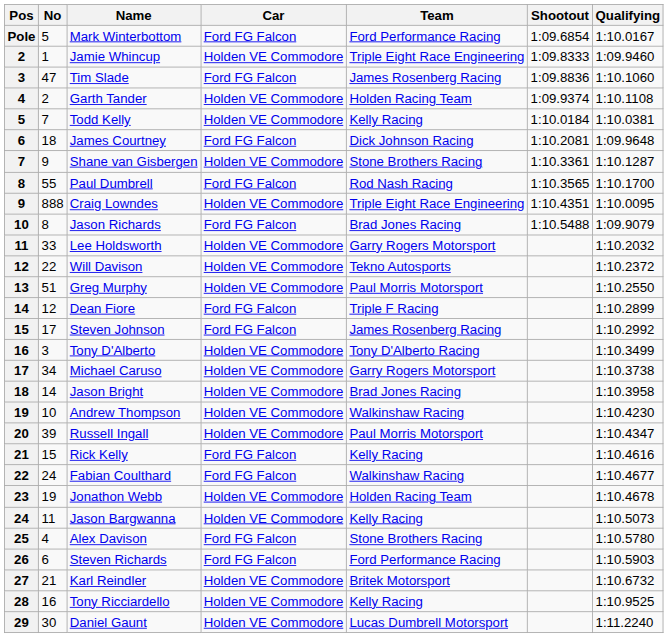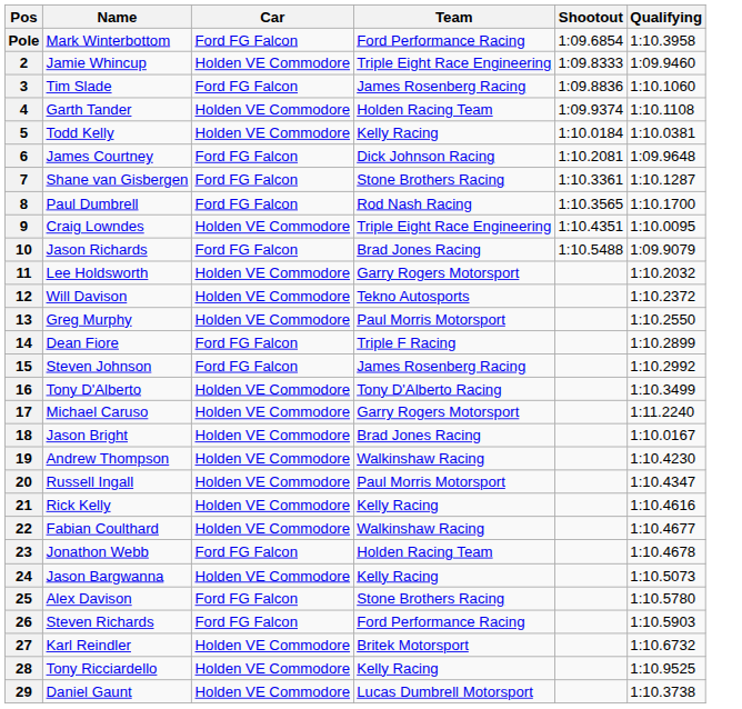 <table class="wikitable" style="font-size: 95%;">
 <tr>
 <th>Pos</th>
-<th>No</th>
 <th>Name</th>
 <th>Car</th>
 <th>Team</th>
 <th>Shootout</th>
 <th>Qualifying</th>
 </tr>
 <tr>
 <th>Pole</th>
-<td>5</td>
 <td><a href='#'>Mark Winterbottom</a></td>
 <td><a href='#'>Ford FG Falcon</a></td>
 <td><a href='#'>Ford Performance Racing</a></td>
 <td>1:09.6854</td>
-<td>1:10.0167</td>
+<td>1:10.3958</td>
 </tr>
 <tr>
 <th>2</th>
-<td>1</td>
 <td><a href='#'>Jamie Whincup</a></td>
 <td><a href='#'>Holden VE Commodore</a></td>
 <td><a href='#'>Triple Eight Race Engineering</a></td>
 <td>1:09.8333</td>
 <td>1:09.9460</td>
 </tr>
 <tr>
 <th>3</th>
-<td>47</td>
 <td><a href='#'>Tim Slade</a></td>
 <td><a href='#'>Ford FG Falcon</a></td>
 <td><a href='#'>James Rosenberg Racing</a></td>
 <td>1:09.8836</td>
 <td>1:10.1060</td>
 </tr>
 <tr>
 <th>4</th>
-<td>2</td>
 <td><a href='#'>Garth Tander</a></td>
 <td><a href='#'>Holden VE Commodore</a></td>
 <td><a href='#'>Holden Racing Team</a></td>
 <td>1:09.9374</td>
 <td>1:10.1108</td>
 </tr>
 <tr>
 <th>5</th>
-<td>7</td>
 <td><a href='#'>Todd Kelly</a></td>
 <td><a href='#'>Holden VE Commodore</a></td>
 <td><a href='#'>Kelly Racing</a></td>
 <td>1:10.0184</td>
 <td>1:10.0381</td>
 </tr>
 <tr>
 <th>6</th>
-<td>18</td>
 <td><a href='#'>James Courtney</a></td>
 <td><a href='#'>Ford FG Falcon</a></td>
 <td><a href='#'>Dick Johnson Racing</a></td>
 <td>1:10.2081</td>
 <td>1:09.9648</td>
 </tr>
 <tr>
 <th>7</th>
-<td>9</td>
 <td><a href='#'>Shane van Gisbergen</a></td>
-<td><a href='#'>Holden VE Commodore</a></td>
+<td><a href='#'>Ford FG Falcon</a></td>
 <td><a href='#'>Stone Brothers Racing</a></td>
 <td>1:10.3361</td>
 <td>1:10.1287</td>
 </tr>
 <tr>
 <th>8</th>
-<td>55</td>
 <td><a href='#'>Paul Dumbrell</a></td>
 <td><a href='#'>Ford FG Falcon</a></td>
 <td><a href='#'>Rod Nash Racing</a></td>
 <td>1:10.3565</td>
 <td>1:10.1700</td>
 </tr>
 <tr>
 <th>9</th>
-<td>888</td>
 <td><a href='#'>Craig Lowndes</a></td>
 <td><a href='#'>Holden VE Commodore</a></td>
 <td><a href='#'>Triple Eight Race Engineering</a></td>
 <td>1:10.4351</td>
 <td>1:10.0095</td>
 </tr>
 <tr>
 <th>10</th>
-<td>8</td>
 <td><a href='#'>Jason Richards</a></td>
 <td><a href='#'>Ford FG Falcon</a></td>
 <td><a href='#'>Brad Jones Racing</a></td>
 <td>1:10.5488</td>
 <td>1:09.9079</td>
 </tr>
 <tr>
 <th>11</th>
-<td>33</td>
 <td><a href='#'>Lee Holdsworth</a></td>
 <td><a href='#'>Holden VE Commodore</a></td>
 <td><a href='#'>Garry Rogers Motorsport</a></td>
 <td></td>
 <td>1:10.2032</td>
 </tr>
 <tr>
 <th>12</th>
-<td>22</td>
 <td><a href='#'>Will Davison</a></td>
 <td><a href='#'>Holden VE Commodore</a></td>
 <td><a href='#'>Tekno Autosports</a></td>
 <td></td>
 <td>1:10.2372</td>
 </tr>
 <tr>
 <th>13</th>
-<td>51</td>
 <td><a href='#'>Greg Murphy</a></td>
 <td><a href='#'>Holden VE Commodore</a></td>
 <td><a href='#'>Paul Morris Motorsport</a></td>
 <td></td>
 <td>1:10.2550</td>
 </tr>
 <tr>
 <th>14</th>
-<td>12</td>
 <td><a href='#'>Dean Fiore</a></td>
 <td><a href='#'>Ford FG Falcon</a></td>
 <td><a href='#'>Triple F Racing</a></td>
 <td></td>
 <td>1:10.2899</td>
 </tr>
 <tr>
 <th>15</th>
-<td>17</td>
 <td><a href='#'>Steven Johnson</a></td>
 <td><a href='#'>Ford FG Falcon</a></td>
 <td><a href='#'>James Rosenberg Racing</a></td>
 <td></td>
 <td>1:10.2992</td>
 </tr>
 <tr>
 <th>16</th>
-<td>3</td>
 <td><a href='#'>Tony D'Alberto</a></td>
 <td><a href='#'>Holden VE Commodore</a></td>
 <td><a href='#'>Tony D'Alberto Racing</a></td>
 <td></td>
 <td>1:10.3499</td>
 </tr>
 <tr>
 <th>17</th>
-<td>34</td>
 <td><a href='#'>Michael Caruso</a></td>
 <td><a href='#'>Holden VE Commodore</a></td>
 <td><a href='#'>Garry Rogers Motorsport</a></td>
 <td></td>
-<td>1:10.3738</td>
+<td>1:11.2240</td>
 </tr>
 <tr>
 <th>18</th>
-<td>14</td>
 <td><a href='#'>Jason Bright</a></td>
 <td><a href='#'>Holden VE Commodore</a></td>
 <td><a href='#'>Brad Jones Racing</a></td>
 <td></td>
-<td>1:10.3958</td>
+<td>1:10.0167</td>
 </tr>
 <tr>
 <th>19</th>
-<td>10</td>
 <td><a href='#'>Andrew Thompson</a></td>
 <td><a href='#'>Holden VE Commodore</a></td>
 <td><a href='#'>Walkinshaw Racing</a></td>
 <td></td>
 <td>1:10.4230</td>
 </tr>
 <tr>
 <th>20</th>
-<td>39</td>
 <td><a href='#'>Russell Ingall</a></td>
 <td><a href='#'>Holden VE Commodore</a></td>
 <td><a href='#'>Paul Morris Motorsport</a></td>
 <td></td>
 <td>1:10.4347</td>
 </tr>
 <tr>
 <th>21</th>
-<td>15</td>
 <td><a href='#'>Rick Kelly</a></td>
-<td><a href='#'>Ford FG Falcon</a></td>
+<td><a href='#'>Holden VE Commodore</a></td>
 <td><a href='#'>Kelly Racing</a></td>
 <td></td>
 <td>1:10.4616</td>
 </tr>
 <tr>
 <th>22</th>
-<td>24</td>
 <td><a href='#'>Fabian Coulthard</a></td>
-<td><a href='#'>Ford FG Falcon</a></td>
+<td><a href='#'>Holden VE Commodore</a></td>
 <td><a href='#'>Walkinshaw Racing</a></td>
 <td></td>
 <td>1:10.4677</td>
 </tr>
 <tr>
 <th>23</th>
-<td>19</td>
 <td><a href='#'>Jonathon Webb</a></td>
-<td><a href='#'>Holden VE Commodore</a></td>
+<td><a href='#'>Ford FG Falcon</a></td>
 <td><a href='#'>Holden Racing Team</a></td>
 <td></td>
 <td>1:10.4678</td>
 </tr>
 <tr>
 <th>24</th>
-<td>11</td>
 <td><a href='#'>Jason Bargwanna</a></td>
 <td><a href='#'>Holden VE Commodore</a></td>
 <td><a href='#'>Kelly Racing</a></td>
 <td></td>
 <td>1:10.5073</td>
 </tr>
 <tr>
 <th>25</th>
-<td>4</td>
 <td><a href='#'>Alex Davison</a></td>
 <td><a href='#'>Ford FG Falcon</a></td>
 <td><a href='#'>Stone Brothers Racing</a></td>
 <td></td>
 <td>1:10.5780</td>
 </tr>
 <tr>
 <th>26</th>
-<td>6</td>
 <td><a href='#'>Steven Richards</a></td>
 <td><a href='#'>Ford FG Falcon</a></td>
 <td><a href='#'>Ford Performance Racing</a></td>
 <td></td>
 <td>1:10.5903</td>
 </tr>
 <tr>
 <th>27</th>
-<td>21</td>
 <td><a href='#'>Karl Reindler</a></td>
 <td><a href='#'>Holden VE Commodore</a></td>
 <td><a href='#'>Britek Motorsport</a></td>
 <td></td>
 <td>1:10.6732</td>
 </tr>
 <tr>
 <th>28</th>
-<td>16</td>
 <td><a href='#'>Tony Ricciardello</a></td>
 <td><a href='#'>Holden VE Commodore</a></td>
 <td><a href='#'>Kelly Racing</a></td>
 <td></td>
 <td>1:10.9525</td>
 </tr>
 <tr>
 <th>29</th>
-<td>30</td>
 <td><a href='#'>Daniel Gaunt</a></td>
 <td><a href='#'>Holden VE Commodore</a></td>
 <td><a href='#'>Lucas Dumbrell Motorsport</a></td>
 <td></td>
-<td>1:11.2240</td>
+<td>1:10.3738</td>
 </tr>
 </table>
